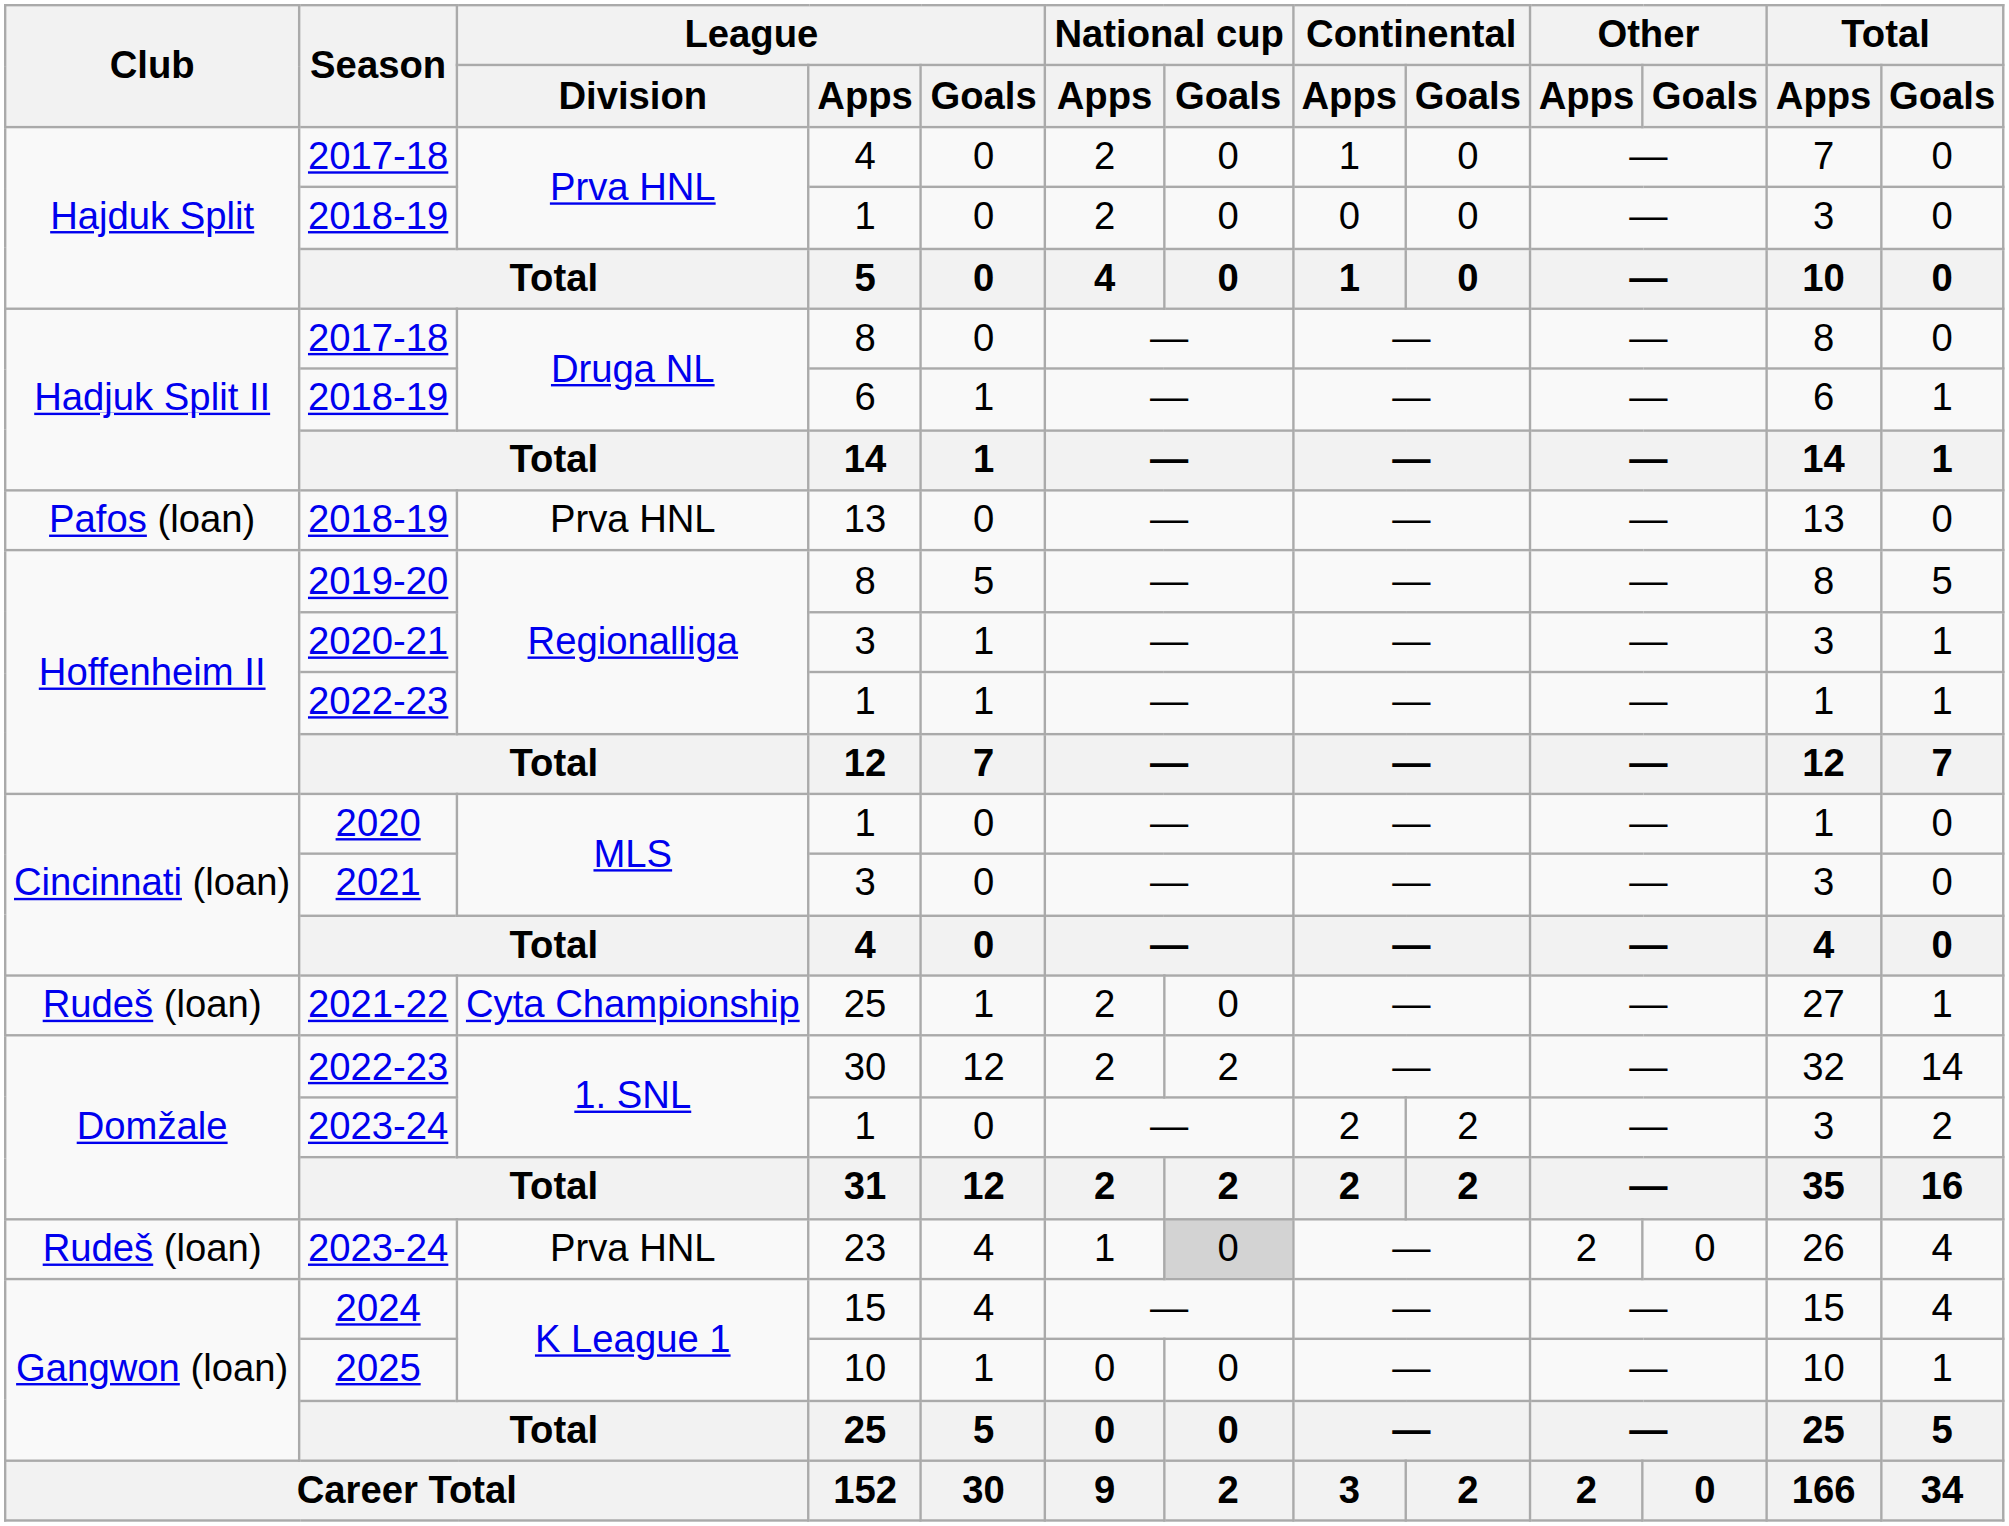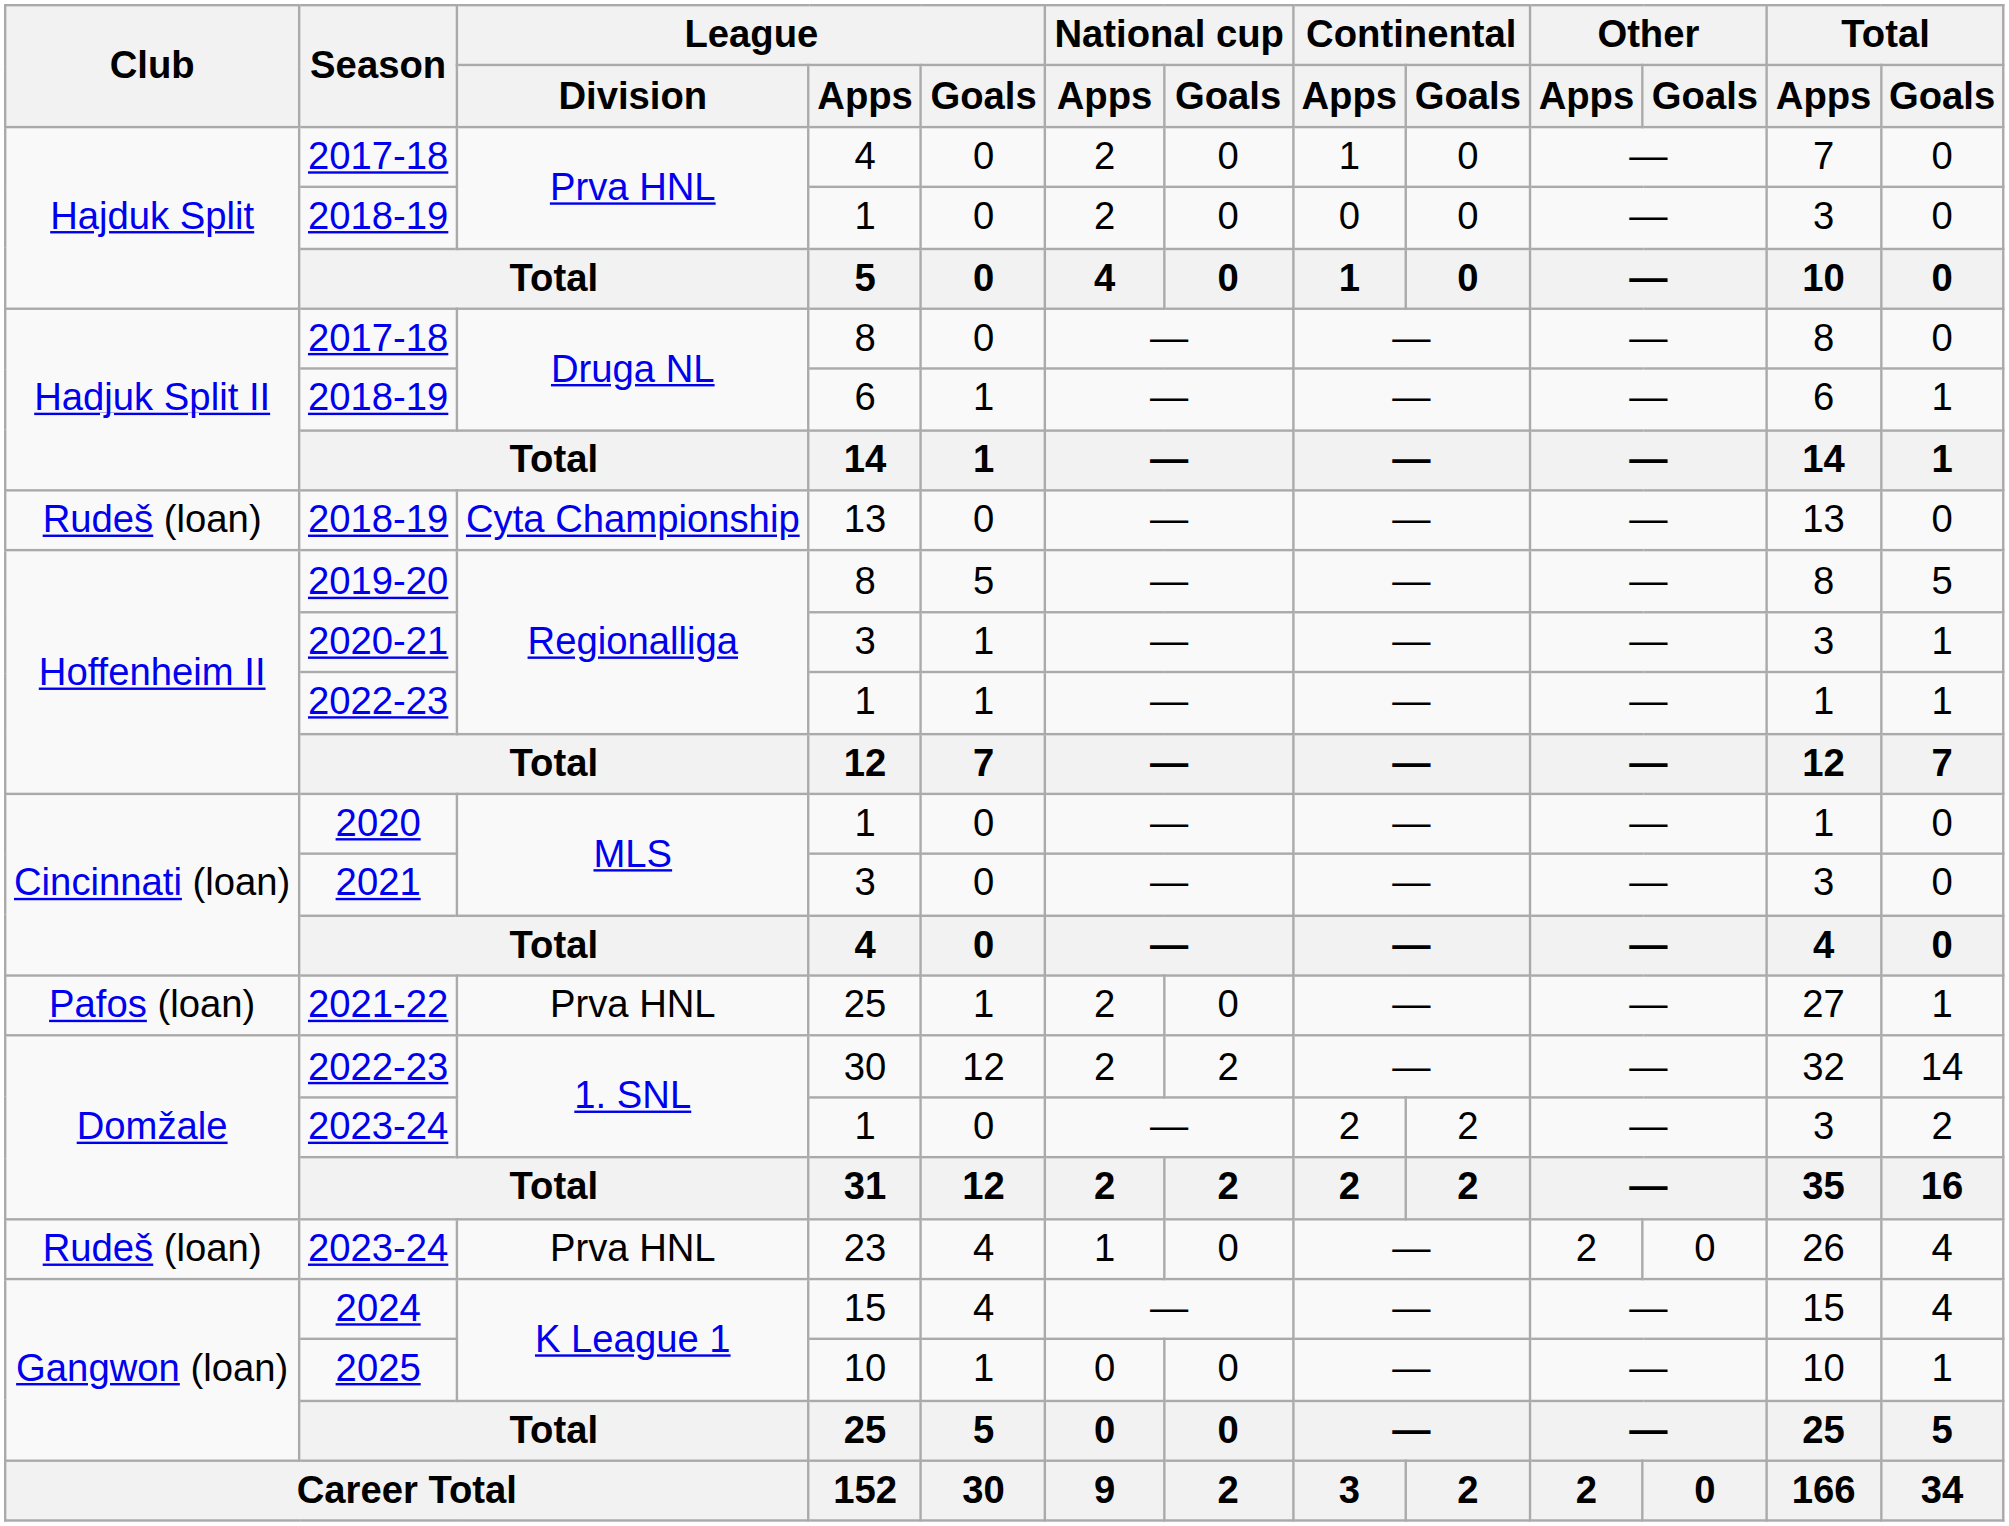 <table class="wikitable" style="text-align: center;">
 <tr>
 <th rowspan="2">Club</th>
 <th rowspan="2">Season</th>
 <th colspan="3">League</th>
 <th colspan="2">National cup</th>
 <th colspan="2">Continental</th>
 <th colspan="2">Other</th>
 <th colspan="2">Total</th>
 </tr>
 <tr>
 <th>Division</th>
 <th>Apps</th>
 <th>Goals</th>
 <th>Apps</th>
 <th>Goals</th>
 <th>Apps</th>
 <th>Goals</th>
 <th>Apps</th>
 <th>Goals</th>
 <th>Apps</th>
 <th>Goals</th>
 </tr>
 <tr>
 <td rowspan="3"><a href='#'>Hajduk Split</a></td>
 <td><a href='#'>2017-18</a></td>
 <td rowspan="2"><a href='#'>Prva HNL</a></td>
 <td>4</td>
 <td>0</td>
 <td>2</td>
 <td>0</td>
 <td>1</td>
 <td>0</td>
 <td colspan="2">—</td>
 <td>7</td>
 <td>0</td>
 </tr>
 <tr>
 <td><a href='#'>2018-19</a></td>
 <td>1</td>
 <td>0</td>
 <td>2</td>
 <td>0</td>
 <td>0</td>
 <td>0</td>
 <td colspan="2">—</td>
 <td>3</td>
 <td>0</td>
 </tr>
 <tr>
 <th colspan="2">Total</th>
 <th>5</th>
 <th>0</th>
 <th>4</th>
 <th>0</th>
 <th>1</th>
 <th>0</th>
 <th colspan="2">—</th>
 <th>10</th>
 <th>0</th>
 </tr>
 <tr>
 <td rowspan="3"><a href='#'>Hadjuk Split II</a></td>
 <td><a href='#'>2017-18</a></td>
 <td rowspan="2"><a href='#'>Druga NL</a></td>
 <td>8</td>
 <td>0</td>
 <td colspan="2">—</td>
 <td colspan="2">—</td>
 <td colspan="2">—</td>
 <td>8</td>
 <td>0</td>
 </tr>
 <tr>
 <td><a href='#'>2018-19</a></td>
 <td>6</td>
 <td>1</td>
 <td colspan="2">—</td>
 <td colspan="2">—</td>
 <td colspan="2">—</td>
 <td>6</td>
 <td>1</td>
 </tr>
 <tr>
 <th colspan="2">Total</th>
 <th>14</th>
 <th>1</th>
 <th colspan="2">—</th>
 <th colspan="2">—</th>
 <th colspan="2">—</th>
 <th>14</th>
 <th>1</th>
 </tr>
 <tr>
-<td><a href='#'>Pafos</a> (loan)</td>
+<td><a href='#'>Rudeš</a> (loan)</td>
 <td><a href='#'>2018-19</a></td>
-<td>Prva HNL</td>
+<td><a href='#'>Cyta Championship</a></td>
 <td>13</td>
 <td>0</td>
 <td colspan="2">—</td>
 <td colspan="2">—</td>
 <td colspan="2">—</td>
 <td>13</td>
 <td>0</td>
 </tr>
 <tr>
 <td rowspan="4"><a href='#'>Hoffenheim II</a></td>
 <td><a href='#'>2019-20</a></td>
 <td rowspan="3"><a href='#'>Regionalliga</a></td>
 <td>8</td>
 <td>5</td>
 <td colspan="2">—</td>
 <td colspan="2">—</td>
 <td colspan="2">—</td>
 <td>8</td>
 <td>5</td>
 </tr>
 <tr>
 <td><a href='#'>2020-21</a></td>
 <td>3</td>
 <td>1</td>
 <td colspan="2">—</td>
 <td colspan="2">—</td>
 <td colspan="2">—</td>
 <td>3</td>
 <td>1</td>
 </tr>
 <tr>
 <td><a href='#'>2022-23</a></td>
 <td>1</td>
 <td>1</td>
 <td colspan="2">—</td>
 <td colspan="2">—</td>
 <td colspan="2">—</td>
 <td>1</td>
 <td>1</td>
 </tr>
 <tr>
 <th colspan="2">Total</th>
 <th>12</th>
 <th>7</th>
 <th colspan="2">—</th>
 <th colspan="2">—</th>
 <th colspan="2">—</th>
 <th>12</th>
 <th>7</th>
 </tr>
 <tr>
 <td rowspan="3"><a href='#'>Cincinnati</a> (loan)</td>
 <td><a href='#'>2020</a></td>
 <td rowspan="2"><a href='#'>MLS</a></td>
 <td>1</td>
 <td>0</td>
 <td colspan="2">—</td>
 <td colspan="2">—</td>
 <td colspan="2">—</td>
 <td>1</td>
 <td>0</td>
 </tr>
 <tr>
 <td><a href='#'>2021</a></td>
 <td>3</td>
 <td>0</td>
 <td colspan="2">—</td>
 <td colspan="2">—</td>
 <td colspan="2">—</td>
 <td>3</td>
 <td>0</td>
 </tr>
 <tr>
 <th colspan="2">Total</th>
 <th>4</th>
 <th>0</th>
 <th colspan="2">—</th>
 <th colspan="2">—</th>
 <th colspan="2">—</th>
 <th>4</th>
 <th>0</th>
 </tr>
 <tr>
-<td><a href='#'>Rudeš</a> (loan)</td>
+<td><a href='#'>Pafos</a> (loan)</td>
 <td><a href='#'>2021-22</a></td>
-<td><a href='#'>Cyta Championship</a></td>
+<td>Prva HNL</td>
 <td>25</td>
 <td>1</td>
 <td>2</td>
 <td>0</td>
 <td colspan="2">—</td>
 <td colspan="2">—</td>
 <td>27</td>
 <td>1</td>
 </tr>
 <tr>
 <td rowspan="3"><a href='#'>Domžale</a></td>
 <td><a href='#'>2022-23</a></td>
 <td rowspan="2"><a href='#'>1. SNL</a></td>
 <td>30</td>
 <td>12</td>
 <td>2</td>
 <td>2</td>
 <td colspan="2">—</td>
 <td colspan="2">—</td>
 <td>32</td>
 <td>14</td>
 </tr>
 <tr>
 <td><a href='#'>2023-24</a></td>
 <td>1</td>
 <td>0</td>
 <td colspan="2">—</td>
 <td>2</td>
 <td>2</td>
 <td colspan="2">—</td>
 <td>3</td>
 <td>2</td>
 </tr>
 <tr>
 <th colspan="2">Total</th>
 <th>31</th>
 <th>12</th>
 <th>2</th>
 <th>2</th>
 <th>2</th>
 <th>2</th>
 <th colspan="2">—</th>
 <th>35</th>
 <th>16</th>
 </tr>
 <tr>
 <td><a href='#'>Rudeš</a> (loan)</td>
 <td><a href='#'>2023-24</a></td>
 <td>Prva HNL</td>
 <td>23</td>
 <td>4</td>
 <td>1</td>
-<td style="background: lightgrey;">0</td>
+<td>0</td>
 <td colspan="2">—</td>
 <td>2</td>
 <td>0</td>
 <td>26</td>
 <td>4</td>
 </tr>
 <tr>
 <td rowspan="3"><a href='#'>Gangwon</a> (loan)</td>
 <td><a href='#'>2024</a></td>
 <td rowspan="2"><a href='#'>K League 1</a></td>
 <td>15</td>
 <td>4</td>
 <td colspan="2">—</td>
 <td colspan="2">—</td>
 <td colspan="2">—</td>
 <td>15</td>
 <td>4</td>
 </tr>
 <tr>
 <td><a href='#'>2025</a></td>
 <td>10</td>
 <td>1</td>
 <td>0</td>
 <td>0</td>
 <td colspan="2">—</td>
 <td colspan="2">—</td>
 <td>10</td>
 <td>1</td>
 </tr>
 <tr>
 <th colspan="2">Total</th>
 <th>25</th>
 <th>5</th>
 <th>0</th>
 <th>0</th>
 <th colspan="2">—</th>
 <th colspan="2">—</th>
 <th>25</th>
 <th>5</th>
 </tr>
 <tr>
 <th colspan="3">Career Total</th>
 <th>152</th>
 <th>30</th>
 <th>9</th>
 <th>2</th>
 <th>3</th>
 <th>2</th>
 <th>2</th>
 <th>0</th>
 <th>166</th>
 <th>34</th>
 </tr>
 </table>
